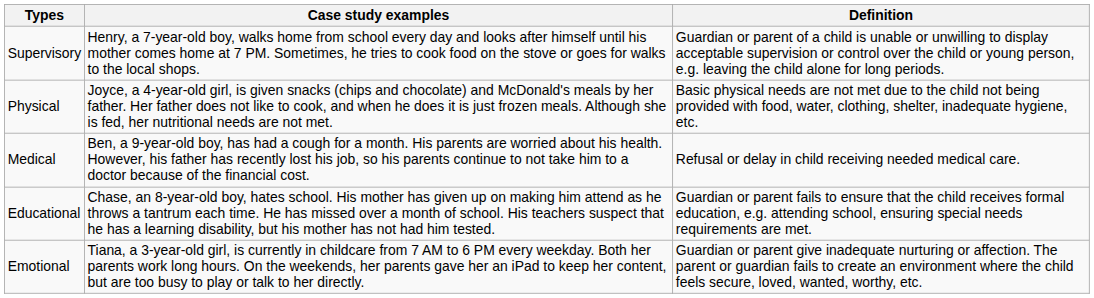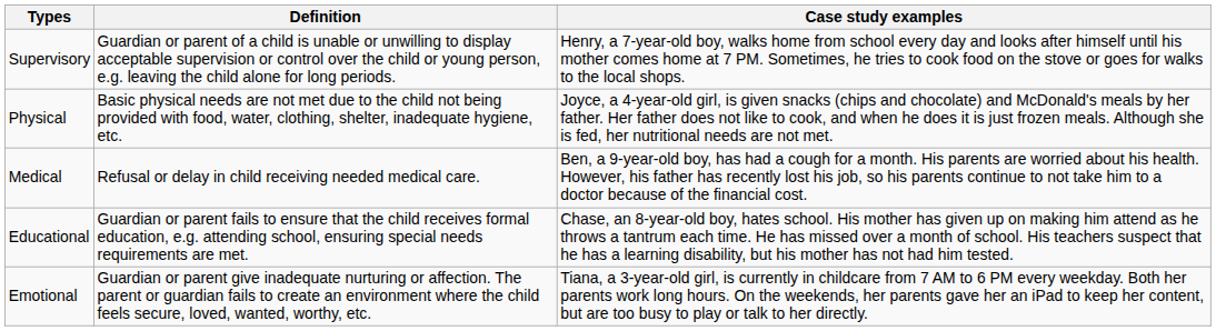 <table class="wikitable">
 <tr>
 <th>Types</th>
+<th>Definition</th>
 <th>Case study examples</th>
-<th>Definition</th>
 </tr>
 <tr>
 <td>Supervisory</td>
+<td>Guardian or parent of a child is unable or unwilling to display acceptable supervision or control over the child or young person, e.g. leaving the child alone for long periods.</td>
 <td>Henry, a 7-year-old boy, walks home from school every day and looks after himself until his mother comes home at 7 PM. Sometimes, he tries to cook food on the stove or goes for walks to the local shops.</td>
-<td>Guardian or parent of a child is unable or unwilling to display acceptable supervision or control over the child or young person, e.g. leaving the child alone for long periods.</td>
 </tr>
 <tr>
 <td>Physical</td>
+<td>Basic physical needs are not met due to the child not being provided with food, water, clothing, shelter, inadequate hygiene, etc.</td>
 <td>Joyce, a 4-year-old girl, is given snacks (chips and chocolate) and McDonald's meals by her father. Her father does not like to cook, and when he does it is just frozen meals. Although she is fed, her nutritional needs are not met.</td>
-<td>Basic physical needs are not met due to the child not being provided with food, water, clothing, shelter, inadequate hygiene, etc.</td>
 </tr>
 <tr>
 <td>Medical</td>
+<td>Refusal or delay in child receiving needed medical care.</td>
 <td>Ben, a 9-year-old boy, has had a cough for a month. His parents are worried about his health. However, his father has recently lost his job, so his parents continue to not take him to a doctor because of the financial cost.</td>
-<td>Refusal or delay in child receiving needed medical care.</td>
 </tr>
 <tr>
 <td>Educational</td>
+<td>Guardian or parent fails to ensure that the child receives formal education, e.g. attending school, ensuring special needs requirements are met.</td>
 <td>Chase, an 8-year-old boy, hates school. His mother has given up on making him attend as he throws a tantrum each time. He has missed over a month of school. His teachers suspect that he has a learning disability, but his mother has not had him tested.</td>
-<td>Guardian or parent fails to ensure that the child receives formal education, e.g. attending school, ensuring special needs requirements are met.</td>
 </tr>
 <tr>
 <td>Emotional</td>
+<td>Guardian or parent give inadequate nurturing or affection. The parent or guardian fails to create an environment where the child feels secure, loved, wanted, worthy, etc.</td>
 <td>Tiana, a 3-year-old girl, is currently in childcare from 7 AM to 6 PM every weekday. Both her parents work long hours. On the weekends, her parents gave her an iPad to keep her content, but are too busy to play or talk to her directly.</td>
-<td>Guardian or parent give inadequate nurturing or affection. The parent or guardian fails to create an environment where the child feels secure, loved, wanted, worthy, etc.</td>
 </tr>
 </table>
